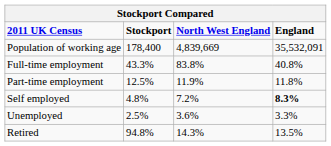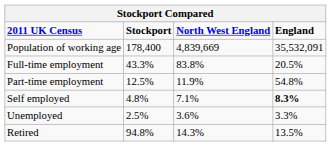 <table class="wikitable" id="toc" style="float: right; margin-left: 1em;  cellspacing="5">
 <tr>
 <th colspan="4"><strong>Stockport Compared</strong></th>
 </tr>
 <tr>
 <td><strong><a href='#'>2011 UK Census</a></strong></td>
 <td><strong>Stockport</strong></td>
 <td><strong><a href='#'>North West England</a></strong></td>
 <td><strong>England</strong></td>
 </tr>
 <tr>
 <td>Population of working age</td>
 <td>178,400</td>
 <td>4,839,669</td>
 <td>35,532,091</td>
 </tr>
 <tr>
 <td>Full-time employment</td>
 <td>43.3%</td>
 <td>83.8%</td>
-<td>40.8%</td>
+<td>20.5%</td>
 </tr>
 <tr>
 <td>Part-time employment</td>
 <td>12.5%</td>
 <td>11.9%</td>
-<td>11.8%</td>
+<td>54.8%</td>
 </tr>
 <tr>
 <td>Self employed</td>
 <td>4.8%</td>
-<td>7.2%</td>
+<td>7.1%</td>
 <td><strong>8.3%</strong></td>
 </tr>
 <tr>
 <td>Unemployed</td>
 <td>2.5%</td>
 <td>3.6%</td>
 <td>3.3%</td>
 </tr>
 <tr>
 <td>Retired</td>
 <td>94.8%</td>
 <td>14.3%</td>
 <td>13.5%</td>
 </tr>
 </table>
